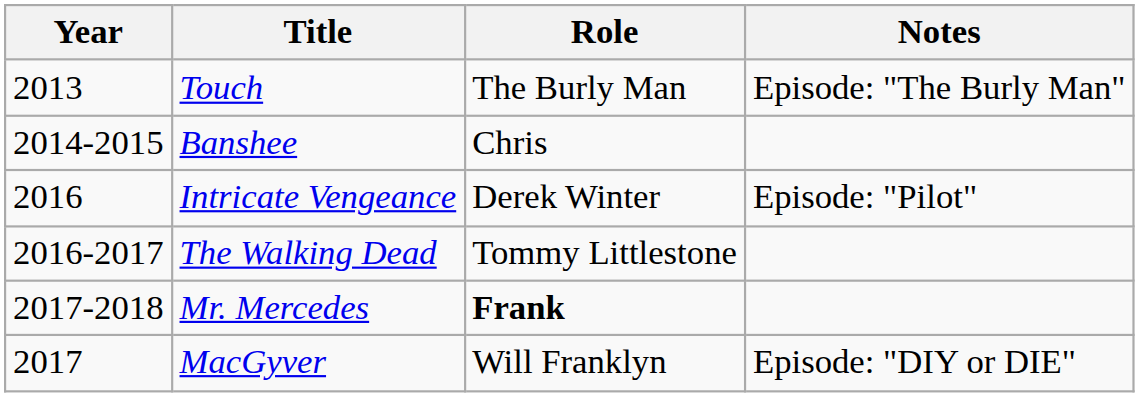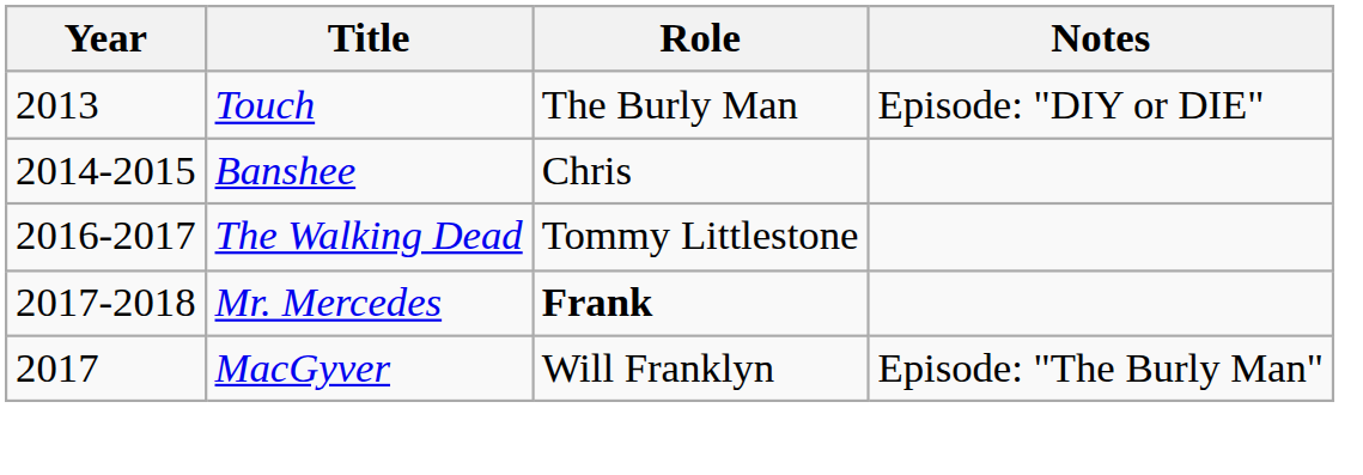 <table class="wikitable sortable">
 <tr>
 <th>Year</th>
 <th>Title</th>
 <th>Role</th>
 <th class="unsortable">Notes</th>
 </tr>
 <tr>
 <td>2013</td>
 <td><em><a href='#'>Touch</a></em></td>
 <td>The Burly Man</td>
-<td>Episode: "The Burly Man"</td>
+<td>Episode: "DIY or DIE"</td>
 </tr>
 <tr>
 <td>2014-2015</td>
 <td><em><a href='#'>Banshee</a></em></td>
 <td>Chris</td>
 <td></td>
-</tr>
-<tr>
-<td>2016</td>
-<td><em><a href='#'>Intricate Vengeance</a></em> </td>
-<td>Derek Winter</td>
-<td>Episode: "Pilot"</td>
 </tr>
 <tr>
 <td>2016-2017</td>
 <td><em><a href='#'>The Walking Dead</a></em></td>
 <td>Tommy Littlestone</td>
 <td></td>
 </tr>
 <tr>
 <td>2017-2018</td>
 <td><em><a href='#'>Mr. Mercedes</a></em></td>
 <td><strong>Frank</strong></td>
 <td></td>
 </tr>
 <tr>
 <td>2017</td>
 <td><em><a href='#'>MacGyver</a></em></td>
 <td>Will Franklyn</td>
-<td>Episode: "DIY or DIE"</td>
+<td>Episode: "The Burly Man"</td>
 </tr>
 </table>
